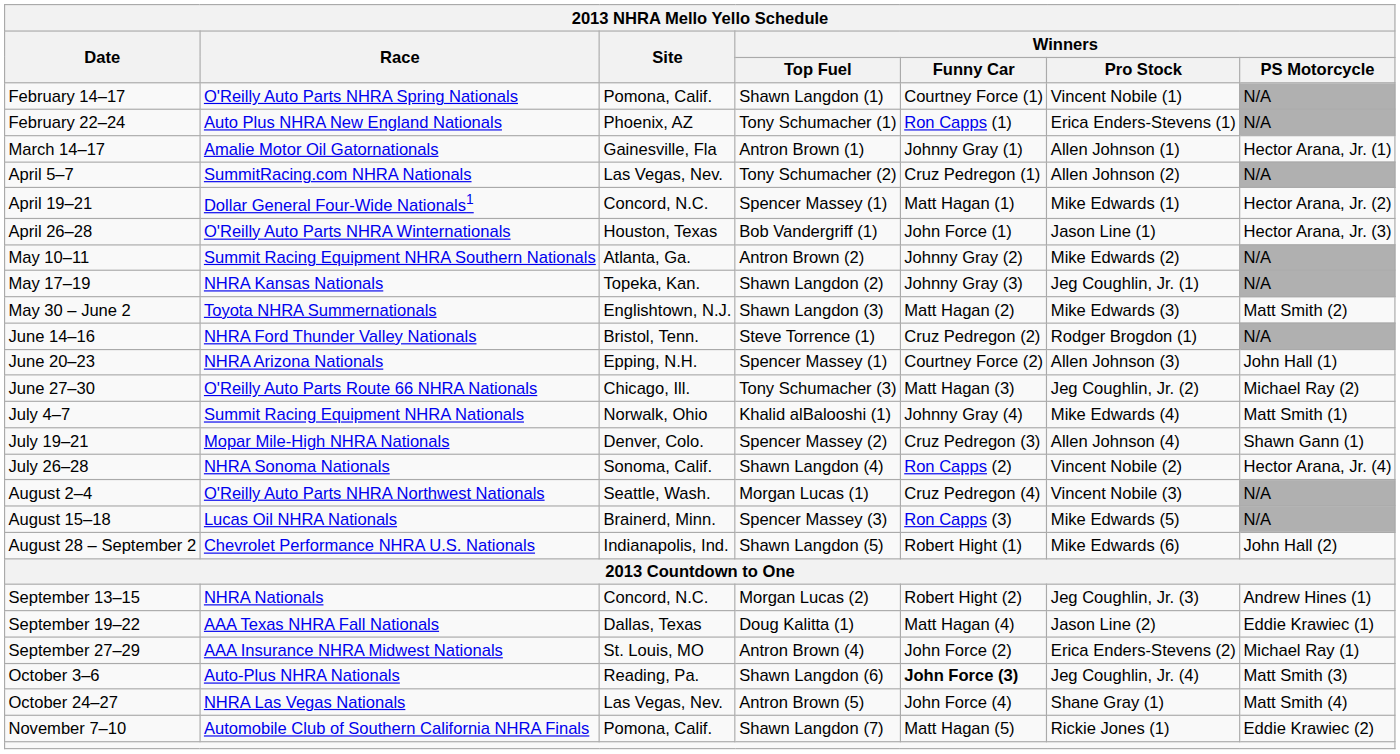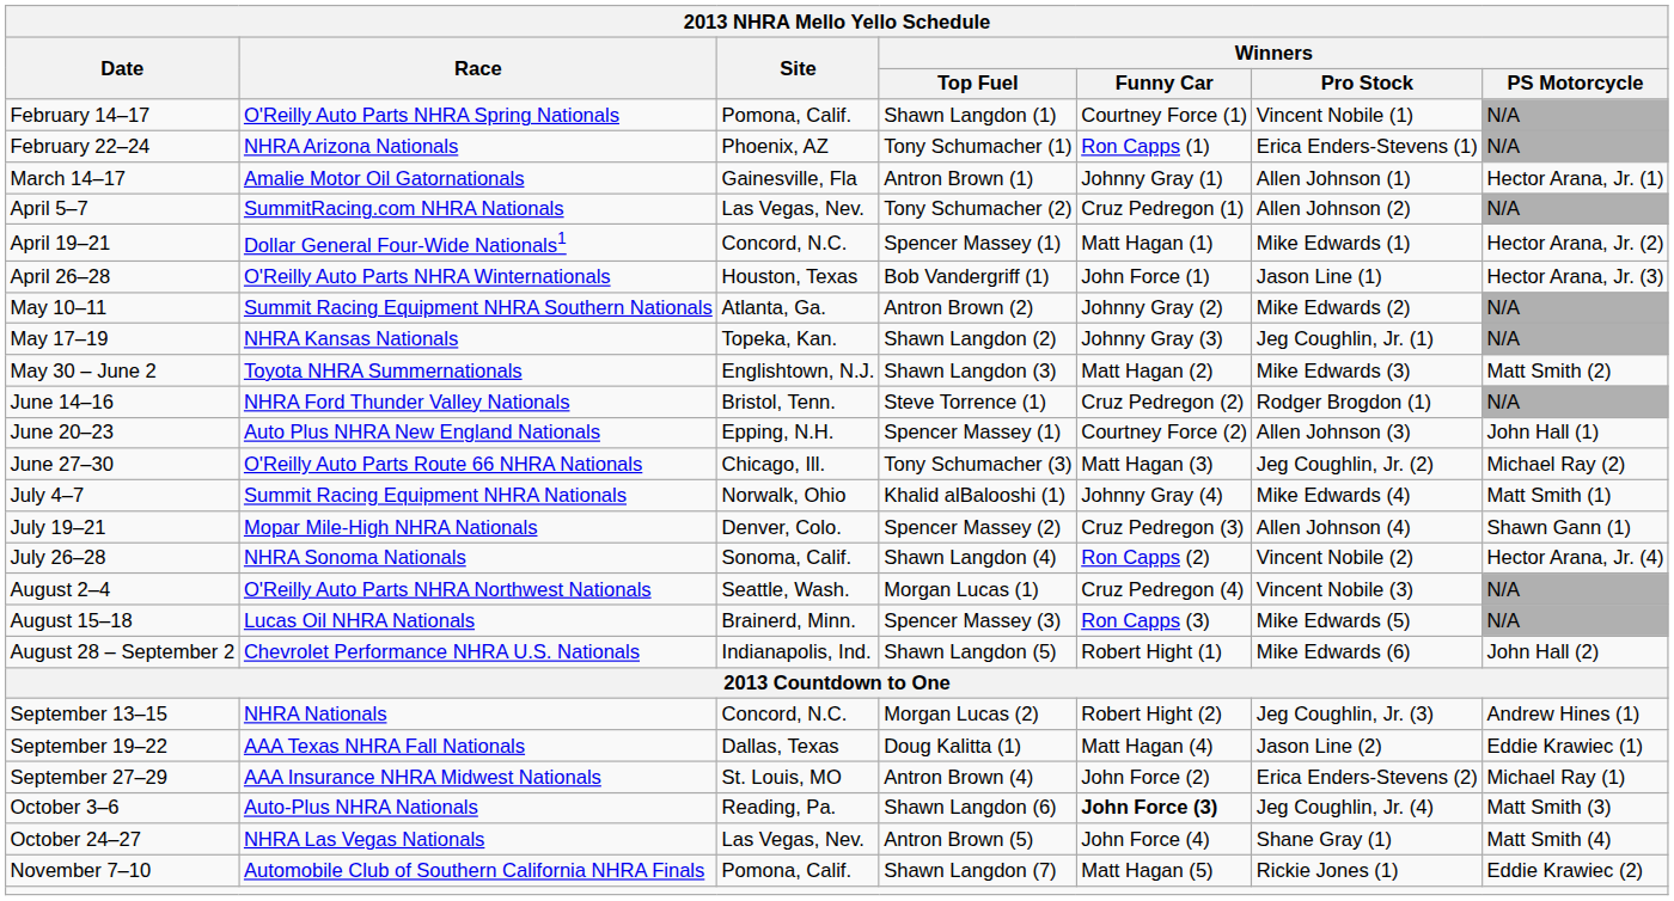 <table class="wikitable" style="font-size:90%;">
 <tr>
 <th colspan="8">2013 NHRA Mello Yello Schedule</th>
 </tr>
 <tr>
 <th rowspan="2">Date</th>
 <th rowspan="2">Race</th>
 <th rowspan="2">Site</th>
 <th colspan="4">Winners</th>
 </tr>
 <tr>
 <th>Top Fuel</th>
 <th>Funny Car</th>
 <th>Pro Stock</th>
 <th>PS Motorcycle</th>
 </tr>
 <tr>
 <td>February 14–17</td>
 <td><a href='#'>O'Reilly Auto Parts NHRA Spring Nationals</a></td>
 <td>Pomona, Calif.</td>
 <td>Shawn Langdon (1)</td>
 <td>Courtney Force (1)</td>
 <td>Vincent Nobile (1)</td>
 <td style="background:#b0b0b0;">N/A</td>
 </tr>
 <tr>
 <td>February 22–24</td>
-<td><a href='#'>Auto Plus NHRA New England Nationals</a></td>
+<td><a href='#'>NHRA Arizona Nationals</a></td>
 <td>Phoenix, AZ</td>
 <td>Tony Schumacher (1)</td>
 <td><a href='#'>Ron Capps</a> (1)</td>
 <td>Erica Enders-Stevens (1)</td>
 <td style="background:#b0b0b0;">N/A</td>
 </tr>
 <tr>
 <td>March 14–17</td>
 <td><a href='#'>Amalie Motor Oil Gatornationals</a></td>
 <td>Gainesville, Fla</td>
 <td>Antron Brown (1)</td>
 <td>Johnny Gray (1)</td>
 <td>Allen Johnson (1)</td>
 <td>Hector Arana, Jr. (1)</td>
 </tr>
 <tr>
 <td>April 5–7</td>
 <td><a href='#'>SummitRacing.com NHRA Nationals</a></td>
 <td>Las Vegas, Nev.</td>
 <td>Tony Schumacher (2)</td>
 <td>Cruz Pedregon (1)</td>
 <td>Allen Johnson (2)</td>
 <td style="background:#b0b0b0;">N/A</td>
 </tr>
 <tr>
 <td>April 19–21</td>
 <td><a href='#'>Dollar General Four-Wide Nationals<sup>1</sup></a></td>
 <td>Concord, N.C.</td>
 <td>Spencer Massey (1)</td>
 <td>Matt Hagan (1)</td>
 <td>Mike Edwards (1)</td>
 <td>Hector Arana, Jr. (2)</td>
 </tr>
 <tr>
 <td>April 26–28</td>
 <td><a href='#'>O'Reilly Auto Parts NHRA Winternationals</a></td>
 <td>Houston, Texas</td>
 <td>Bob Vandergriff (1)</td>
 <td>John Force (1)</td>
 <td>Jason Line (1)</td>
 <td>Hector Arana, Jr. (3)</td>
 </tr>
 <tr>
 <td>May 10–11 </td>
 <td><a href='#'>Summit Racing Equipment NHRA Southern Nationals</a></td>
 <td>Atlanta, Ga.</td>
 <td>Antron Brown (2)</td>
 <td>Johnny Gray (2)</td>
 <td>Mike Edwards (2)</td>
 <td style="background:#b0b0b0;">N/A</td>
 </tr>
 <tr>
 <td>May 17–19</td>
 <td><a href='#'>NHRA Kansas Nationals</a></td>
 <td>Topeka, Kan.</td>
 <td>Shawn Langdon (2)</td>
 <td>Johnny Gray (3)</td>
 <td>Jeg Coughlin, Jr. (1)</td>
 <td style="background:#b0b0b0;">N/A</td>
 </tr>
 <tr>
 <td>May 30 – June 2</td>
 <td><a href='#'>Toyota NHRA Summernationals</a></td>
 <td>Englishtown, N.J.</td>
 <td>Shawn Langdon (3)</td>
 <td>Matt Hagan (2)</td>
 <td>Mike Edwards (3)</td>
 <td>Matt Smith (2)</td>
 </tr>
 <tr>
 <td>June 14–16</td>
 <td><a href='#'>NHRA Ford Thunder Valley Nationals</a></td>
 <td>Bristol, Tenn.</td>
 <td>Steve Torrence (1)</td>
 <td>Cruz Pedregon (2)</td>
 <td>Rodger Brogdon (1)</td>
 <td style="background:#b0b0b0;">N/A</td>
 </tr>
 <tr>
 <td>June 20–23</td>
-<td><a href='#'>NHRA Arizona Nationals</a></td>
+<td><a href='#'>Auto Plus NHRA New England Nationals</a></td>
 <td>Epping, N.H.</td>
 <td>Spencer Massey (1)</td>
 <td>Courtney Force (2)</td>
 <td>Allen Johnson (3)</td>
 <td>John Hall (1)</td>
 </tr>
 <tr>
 <td>June 27–30</td>
 <td><a href='#'>O'Reilly Auto Parts Route 66 NHRA Nationals</a></td>
 <td>Chicago, Ill.</td>
 <td>Tony Schumacher (3)</td>
 <td>Matt Hagan (3)</td>
 <td>Jeg Coughlin, Jr. (2)</td>
 <td>Michael Ray (2)</td>
 </tr>
 <tr>
 <td>July 4–7</td>
 <td><a href='#'>Summit Racing Equipment NHRA Nationals</a></td>
 <td>Norwalk, Ohio</td>
 <td>Khalid alBalooshi (1)</td>
 <td>Johnny Gray (4)</td>
 <td>Mike Edwards (4)</td>
 <td>Matt Smith (1)</td>
 </tr>
 <tr>
 <td>July 19–21</td>
 <td><a href='#'>Mopar Mile-High NHRA Nationals</a></td>
 <td>Denver, Colo.</td>
 <td>Spencer Massey (2)</td>
 <td>Cruz Pedregon (3)</td>
 <td>Allen Johnson (4)</td>
 <td>Shawn Gann (1)</td>
 </tr>
 <tr>
 <td>July 26–28</td>
 <td><a href='#'>NHRA Sonoma Nationals</a></td>
 <td>Sonoma, Calif.</td>
 <td>Shawn Langdon (4)</td>
 <td><a href='#'>Ron Capps</a> (2)</td>
 <td>Vincent Nobile (2)</td>
 <td>Hector Arana, Jr. (4)</td>
 </tr>
 <tr>
 <td>August 2–4</td>
 <td><a href='#'>O'Reilly Auto Parts NHRA Northwest Nationals</a></td>
 <td>Seattle, Wash.</td>
 <td>Morgan Lucas (1)</td>
 <td>Cruz Pedregon (4)</td>
 <td>Vincent Nobile (3)</td>
 <td style="background:#b0b0b0;">N/A</td>
 </tr>
 <tr>
 <td>August 15–18</td>
 <td><a href='#'>Lucas Oil NHRA Nationals</a></td>
 <td>Brainerd, Minn.</td>
 <td>Spencer Massey (3)</td>
 <td><a href='#'>Ron Capps</a> (3)</td>
 <td>Mike Edwards (5)</td>
 <td style="background:#b0b0b0;">N/A</td>
 </tr>
 <tr>
 <td>August 28 – September 2</td>
 <td><a href='#'>Chevrolet Performance NHRA U.S. Nationals</a></td>
 <td>Indianapolis, Ind.</td>
 <td>Shawn Langdon (5)</td>
 <td>Robert Hight (1)</td>
 <td>Mike Edwards (6)</td>
 <td>John Hall (2)</td>
 </tr>
 <tr>
 <th colspan="8">2013 Countdown to One</th>
 </tr>
 <tr>
 <td>September 13–15</td>
 <td><a href='#'>NHRA Nationals</a></td>
 <td>Concord, N.C.</td>
 <td>Morgan Lucas (2)</td>
 <td>Robert Hight (2)</td>
 <td>Jeg Coughlin, Jr. (3)</td>
 <td>Andrew Hines (1)</td>
 </tr>
 <tr>
 <td>September 19–22</td>
 <td><a href='#'>AAA Texas NHRA Fall Nationals</a></td>
 <td>Dallas, Texas</td>
 <td>Doug Kalitta (1)</td>
 <td>Matt Hagan (4)</td>
 <td>Jason Line (2)</td>
 <td>Eddie Krawiec (1)</td>
 </tr>
 <tr>
 <td>September 27–29</td>
 <td><a href='#'>AAA Insurance NHRA Midwest Nationals</a></td>
 <td>St. Louis, MO</td>
 <td>Antron Brown (4)</td>
 <td>John Force (2)</td>
 <td>Erica Enders-Stevens (2)</td>
 <td>Michael Ray (1)</td>
 </tr>
 <tr>
 <td>October 3–6</td>
 <td><a href='#'>Auto-Plus NHRA Nationals</a></td>
 <td>Reading, Pa.</td>
 <td>Shawn Langdon (6)</td>
 <td><strong>John Force (3)</strong></td>
 <td>Jeg Coughlin, Jr. (4)</td>
 <td>Matt Smith (3)</td>
 </tr>
 <tr>
 <td>October 24–27</td>
 <td><a href='#'>NHRA Las Vegas Nationals</a></td>
 <td>Las Vegas, Nev.</td>
 <td>Antron Brown (5)</td>
 <td>John Force (4)</td>
 <td>Shane Gray (1)</td>
 <td>Matt Smith (4)</td>
 </tr>
 <tr>
 <td>November 7–10</td>
 <td><a href='#'>Automobile Club of Southern California NHRA Finals</a></td>
 <td>Pomona, Calif.</td>
 <td>Shawn Langdon (7)</td>
 <td>Matt Hagan (5)</td>
 <td>Rickie Jones (1)</td>
 <td>Eddie Krawiec (2)</td>
 </tr>
 <tr>
 <td align="center" colspan="8" style="font-size: 10pt"></td>
 </tr>
 </table>
